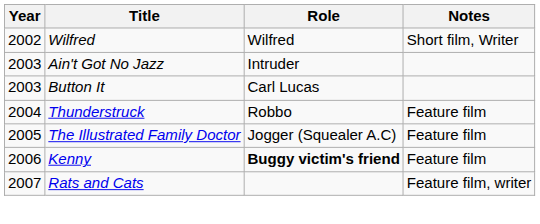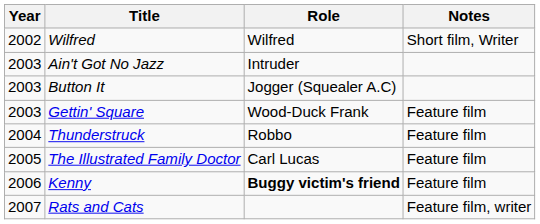 <table class="wikitable sortable">
 <tr>
 <th>Year</th>
 <th>Title</th>
 <th>Role</th>
 <th class="unsortable">Notes</th>
 </tr>
 <tr>
 <td>2002</td>
 <td><em>Wilfred</em></td>
 <td>Wilfred</td>
 <td>Short film, Writer</td>
 </tr>
 <tr>
 <td>2003</td>
 <td><em>Ain't Got No Jazz</em></td>
 <td>Intruder</td>
 <td></td>
 </tr>
 <tr>
 <td>2003</td>
 <td><em>Button It</em></td>
-<td>Carl Lucas</td>
+<td>Jogger (Squealer A.C)</td>
 <td></td>
+</tr>
+<tr>
+<td>2003</td>
+<td><em><a href='#'>Gettin' Square</a></em></td>
+<td>Wood-Duck Frank</td>
+<td>Feature film</td>
 </tr>
 <tr>
 <td>2004</td>
 <td><em><a href='#'>Thunderstruck</a></em></td>
 <td>Robbo</td>
 <td>Feature film</td>
 </tr>
 <tr>
 <td>2005</td>
 <td><em><a href='#'>The Illustrated Family Doctor</a></em></td>
-<td>Jogger (Squealer A.C)</td>
+<td>Carl Lucas</td>
 <td>Feature film</td>
 </tr>
 <tr>
 <td>2006</td>
 <td><em><a href='#'>Kenny</a></em></td>
 <td><strong>Buggy victim's friend</strong></td>
 <td>Feature film</td>
 </tr>
 <tr>
 <td>2007</td>
 <td><em><a href='#'>Rats and Cats</a></em></td>
 <td></td>
 <td>Feature film, writer</td>
 </tr>
 </table>
